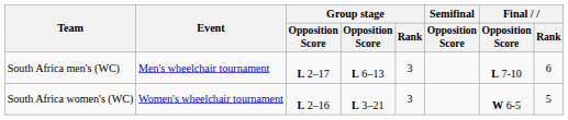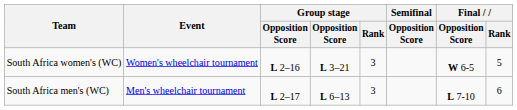 <table class="wikitable" style="font-size:90%; text-align:center">
 <tr>
 <th rowspan=2>Team</th>
 <th rowspan=2>Event</th>
 <th colspan=3>Group stage</th>
 <th>Semifinal</th>
 <th colspan=2>Final /  / </th>
 </tr>
 <tr style="font-size:95%">
 <th>Opposition<br>Score</th>
 <th>Opposition<br>Score</th>
 <th>Rank</th>
 <th>Opposition<br>Score</th>
 <th>Opposition<br>Score</th>
 <th>Rank</th>
 </tr>
 <tr>
+<td align=left>South Africa women's (WC)</td>
+<td align=left><a href='#'>Women's wheelchair tournament</a></td>
+<td><br><strong>L</strong> 2–16</td>
+<td><br><strong>L</strong> 3–21</td>
+<td>3</td>
+<td></td>
+<td><br><strong>W</strong> 6-5</td>
+<td>5</td>
+</tr>
+<tr>
 <td align=left>South Africa men's (WC)</td>
 <td align=left><a href='#'>Men's wheelchair tournament</a></td>
 <td><br><strong>L</strong> 2–17</td>
 <td><br><strong>L</strong> 6–13</td>
 <td>3</td>
 <td></td>
 <td><br><strong>L</strong> 7-10</td>
 <td>6</td>
 </tr>
-<tr>
-<td align=left>South Africa women's (WC)</td>
-<td align=left><a href='#'>Women's wheelchair tournament</a></td>
-<td><br><strong>L</strong> 2–16</td>
-<td><br><strong>L</strong> 3–21</td>
-<td>3</td>
-<td></td>
-<td><br><strong>W</strong> 6-5</td>
-<td>5</td>
-</tr>
 </table>
